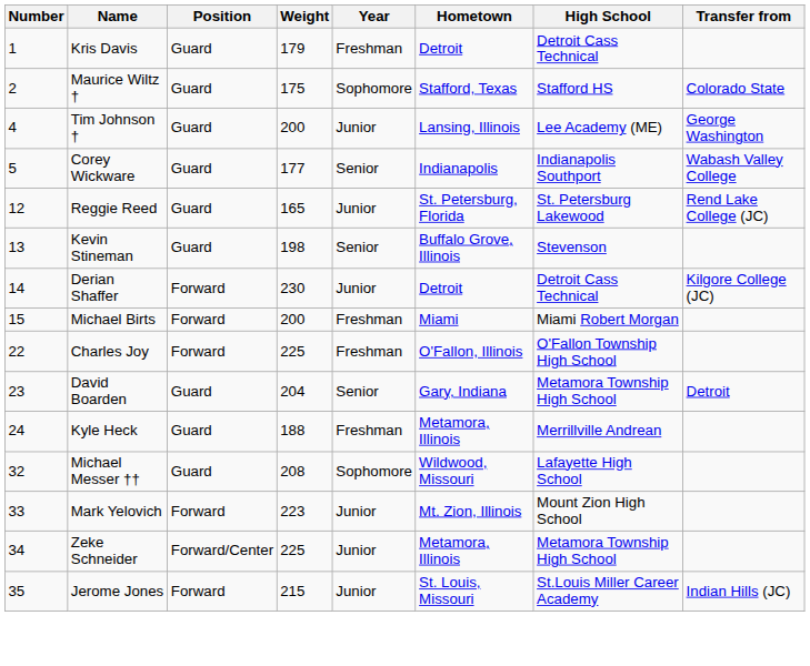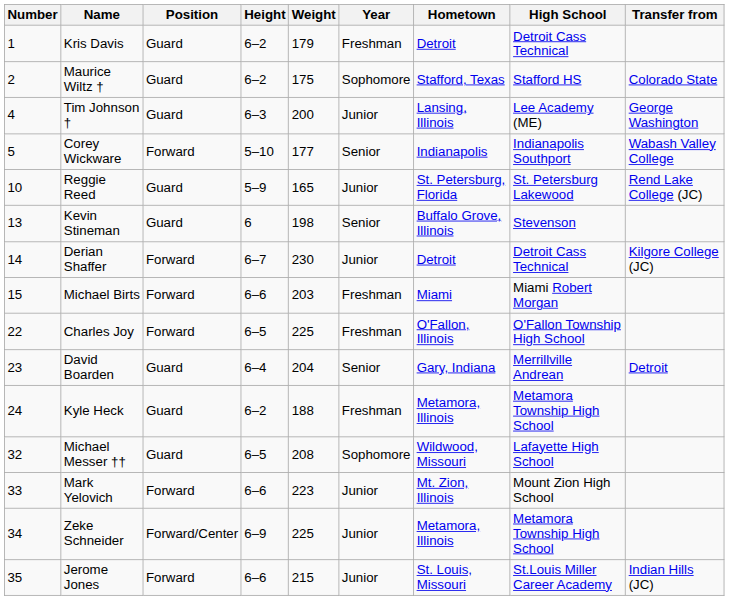 <table class="wikitable">
 <tr>
 <th>Number</th>
 <th>Name</th>
 <th>Position</th>
+<th>Height</th>
 <th>Weight</th>
 <th>Year</th>
 <th>Hometown</th>
 <th>High School</th>
 <th>Transfer from</th>
 </tr>
 <tr>
 <td>1</td>
 <td>Kris Davis</td>
 <td>Guard</td>
+<td>6–2</td>
 <td>179</td>
 <td>Freshman</td>
 <td><a href='#'>Detroit</a></td>
 <td><a href='#'>Detroit Cass Technical</a></td>
 <td></td>
 </tr>
 <tr>
 <td>2</td>
 <td>Maurice Wiltz †</td>
 <td>Guard</td>
+<td>6–2</td>
 <td>175</td>
 <td>Sophomore</td>
 <td><a href='#'>Stafford, Texas</a></td>
 <td><a href='#'>Stafford HS</a></td>
 <td><a href='#'>Colorado State</a></td>
 </tr>
 <tr>
 <td>4</td>
 <td>Tim Johnson †</td>
 <td>Guard</td>
+<td>6–3</td>
 <td>200</td>
 <td>Junior</td>
 <td><a href='#'>Lansing, Illinois</a></td>
 <td><a href='#'>Lee Academy</a> (ME)</td>
 <td><a href='#'>George Washington</a></td>
 </tr>
 <tr>
 <td>5</td>
 <td>Corey Wickware</td>
-<td>Guard</td>
+<td>Forward</td>
+<td>5–10</td>
 <td>177</td>
 <td>Senior</td>
 <td><a href='#'>Indianapolis</a></td>
 <td><a href='#'>Indianapolis Southport</a></td>
 <td><a href='#'>Wabash Valley College</a></td>
 </tr>
 <tr>
-<td>12</td>
+<td>10</td>
 <td>Reggie Reed</td>
 <td>Guard</td>
+<td>5–9</td>
 <td>165</td>
 <td>Junior</td>
 <td><a href='#'>St. Petersburg, Florida</a></td>
 <td><a href='#'>St. Petersburg Lakewood</a></td>
 <td><a href='#'>Rend Lake College</a> (JC)</td>
 </tr>
 <tr>
 <td>13</td>
 <td>Kevin Stineman</td>
 <td>Guard</td>
+<td>6</td>
 <td>198</td>
 <td>Senior</td>
 <td><a href='#'>Buffalo Grove, Illinois</a></td>
 <td><a href='#'>Stevenson</a></td>
 <td></td>
 </tr>
 <tr>
 <td>14</td>
 <td>Derian Shaffer</td>
 <td>Forward</td>
+<td>6–7</td>
 <td>230</td>
 <td>Junior</td>
 <td><a href='#'>Detroit</a></td>
 <td><a href='#'>Detroit Cass Technical</a></td>
 <td><a href='#'>Kilgore College</a> (JC)</td>
 </tr>
 <tr>
 <td>15</td>
 <td>Michael Birts</td>
 <td>Forward</td>
-<td>200</td>
+<td>6–6</td>
+<td>203</td>
 <td>Freshman</td>
 <td><a href='#'>Miami</a></td>
 <td>Miami <a href='#'>Robert Morgan</a></td>
 <td></td>
 </tr>
 <tr>
 <td>22</td>
 <td>Charles Joy</td>
 <td>Forward</td>
+<td>6–5</td>
 <td>225</td>
 <td>Freshman</td>
 <td><a href='#'>O'Fallon, Illinois</a></td>
 <td><a href='#'>O'Fallon Township High School</a></td>
 <td></td>
 </tr>
 <tr>
 <td>23</td>
 <td>David Boarden</td>
 <td>Guard</td>
+<td>6–4</td>
 <td>204</td>
 <td>Senior</td>
 <td><a href='#'>Gary, Indiana</a></td>
-<td><a href='#'>Metamora Township High School</a></td>
+<td><a href='#'>Merrillville Andrean</a></td>
 <td><a href='#'>Detroit</a></td>
 </tr>
 <tr>
 <td>24</td>
 <td>Kyle Heck</td>
 <td>Guard</td>
+<td>6–2</td>
 <td>188</td>
 <td>Freshman</td>
 <td><a href='#'>Metamora, Illinois</a></td>
-<td><a href='#'>Merrillville Andrean</a></td>
+<td><a href='#'>Metamora Township High School</a></td>
 <td></td>
 </tr>
 <tr>
 <td>32</td>
 <td>Michael Messer ††</td>
 <td>Guard</td>
+<td>6–5</td>
 <td>208</td>
 <td>Sophomore</td>
 <td><a href='#'>Wildwood, Missouri</a></td>
 <td><a href='#'>Lafayette High School</a></td>
 <td></td>
 </tr>
 <tr>
 <td>33</td>
 <td>Mark Yelovich</td>
 <td>Forward</td>
+<td>6–6</td>
 <td>223</td>
 <td>Junior</td>
 <td><a href='#'>Mt. Zion, Illinois</a></td>
 <td>Mount Zion High School</td>
 <td></td>
 </tr>
 <tr>
 <td>34</td>
 <td>Zeke Schneider</td>
 <td>Forward/Center</td>
+<td>6–9</td>
 <td>225</td>
 <td>Junior</td>
 <td><a href='#'>Metamora, Illinois</a></td>
 <td><a href='#'>Metamora Township High School</a></td>
 <td></td>
 </tr>
 <tr>
 <td>35</td>
 <td>Jerome Jones</td>
 <td>Forward</td>
+<td>6–6</td>
 <td>215</td>
 <td>Junior</td>
 <td><a href='#'>St. Louis, Missouri</a></td>
 <td><a href='#'>St.Louis Miller Career Academy</a></td>
 <td><a href='#'>Indian Hills</a> (JC)</td>
 </tr>
 </table>
